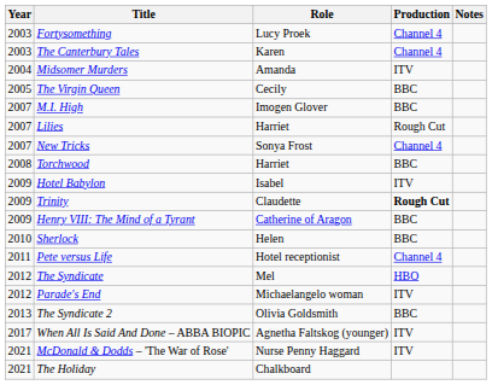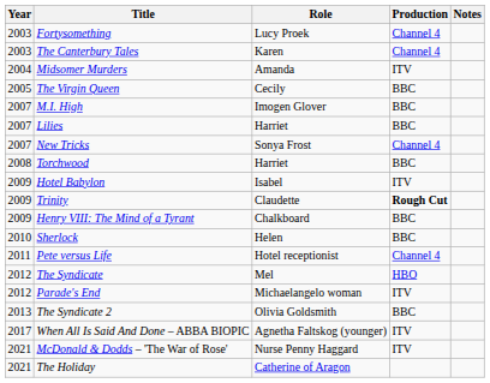 <table class="wikitable">
 <tr>
 <th>Year</th>
 <th>Title</th>
 <th>Role</th>
 <th>Production</th>
 <th>Notes</th>
 </tr>
 <tr>
 <td>2003</td>
 <td><em><a href='#'>Fortysomething</a></em></td>
 <td>Lucy Proek</td>
 <td><a href='#'>Channel 4</a></td>
 <td></td>
 </tr>
 <tr>
 <td>2003</td>
 <td><em><a href='#'>The Canterbury Tales</a></em></td>
 <td>Karen</td>
 <td><a href='#'>Channel 4</a></td>
 <td></td>
 </tr>
 <tr>
 <td>2004</td>
 <td><em><a href='#'>Midsomer Murders</a></em></td>
 <td>Amanda</td>
 <td>ITV</td>
 <td></td>
 </tr>
 <tr>
 <td>2005</td>
 <td><em><a href='#'>The Virgin Queen</a></em></td>
 <td>Cecily</td>
 <td>BBC</td>
 <td></td>
 </tr>
 <tr>
 <td>2007</td>
 <td><em><a href='#'>M.I. High</a></em></td>
 <td>Imogen Glover</td>
 <td>BBC</td>
 <td></td>
 </tr>
 <tr>
 <td>2007</td>
 <td><em><a href='#'>Lilies</a></em></td>
 <td>Harriet</td>
-<td>Rough Cut</td>
+<td>BBC</td>
 <td></td>
 </tr>
 <tr>
 <td>2007</td>
 <td><em><a href='#'>New Tricks</a></em></td>
 <td>Sonya Frost</td>
 <td><a href='#'>Channel 4</a></td>
 <td></td>
 </tr>
 <tr>
 <td>2008</td>
 <td><em><a href='#'>Torchwood</a></em></td>
 <td>Harriet</td>
 <td>BBC</td>
 <td></td>
 </tr>
 <tr>
 <td>2009</td>
 <td><em><a href='#'>Hotel Babylon</a></em></td>
 <td>Isabel</td>
 <td>ITV</td>
 <td></td>
 </tr>
 <tr>
 <td>2009</td>
 <td><em><a href='#'>Trinity</a></em></td>
 <td>Claudette</td>
 <td><strong>Rough Cut</strong></td>
 <td></td>
 </tr>
 <tr>
 <td>2009</td>
 <td><em><a href='#'>Henry VIII: The Mind of a Tyrant</a></em></td>
-<td><a href='#'>Catherine of Aragon</a></td>
+<td>Chalkboard</td>
 <td>BBC</td>
 <td></td>
 </tr>
 <tr>
 <td>2010</td>
 <td><em><a href='#'>Sherlock</a></em></td>
 <td>Helen</td>
 <td>BBC</td>
 <td></td>
 </tr>
 <tr>
 <td>2011</td>
 <td><em><a href='#'>Pete versus Life</a></em></td>
 <td>Hotel receptionist</td>
 <td><a href='#'>Channel 4</a></td>
 <td></td>
 </tr>
 <tr>
 <td>2012</td>
 <td><em><a href='#'>The Syndicate</a></em></td>
 <td>Mel</td>
 <td><a href='#'>HBO</a></td>
 <td></td>
 </tr>
 <tr>
 <td>2012</td>
 <td><em><a href='#'>Parade's End</a></em></td>
 <td>Michaelangelo woman</td>
 <td>ITV</td>
 <td></td>
 </tr>
 <tr>
 <td>2013</td>
 <td><em>The Syndicate 2</em></td>
 <td>Olivia Goldsmith</td>
 <td>BBC</td>
 <td></td>
 </tr>
 <tr>
 <td>2017</td>
 <td><em>When All Is Said And Done</em> – ABBA BIOPIC</td>
 <td>Agnetha Faltskog (younger)</td>
 <td>ITV</td>
 <td></td>
 </tr>
 <tr>
 <td>2021</td>
 <td><em><a href='#'>McDonald & Dodds</a></em> – 'The War of Rose'</td>
 <td>Nurse Penny Haggard</td>
 <td>ITV</td>
 <td></td>
 </tr>
 <tr>
 <td>2021</td>
 <td><em>The Holiday</em></td>
-<td>Chalkboard</td>
+<td><a href='#'>Catherine of Aragon</a></td>
 <td></td>
 </tr>
 </table>
